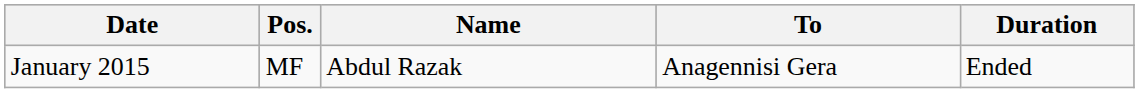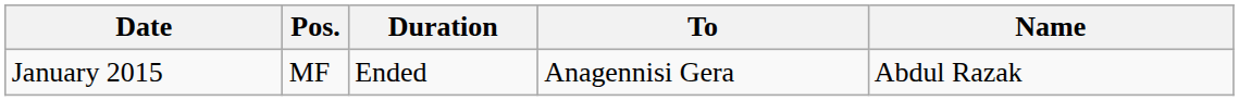 <table class="wikitable">
 <tr>
 <th width="150px">Date</th>
 <th width="30px">Pos.</th>
+<th width="100px">Duration</th>
+<th width="180px">To</th>
 <th width="200px">Name</th>
-<th width="180px">To</th>
-<th width="100px">Duration</th>
 </tr>
 <tr>
 <td>January 2015</td>
 <td>MF</td>
+<td>Ended</td>
+<td> Anagennisi Gera</td>
 <td> Abdul Razak</td>
-<td> Anagennisi Gera</td>
-<td>Ended</td>
 </tr>
 </table>
